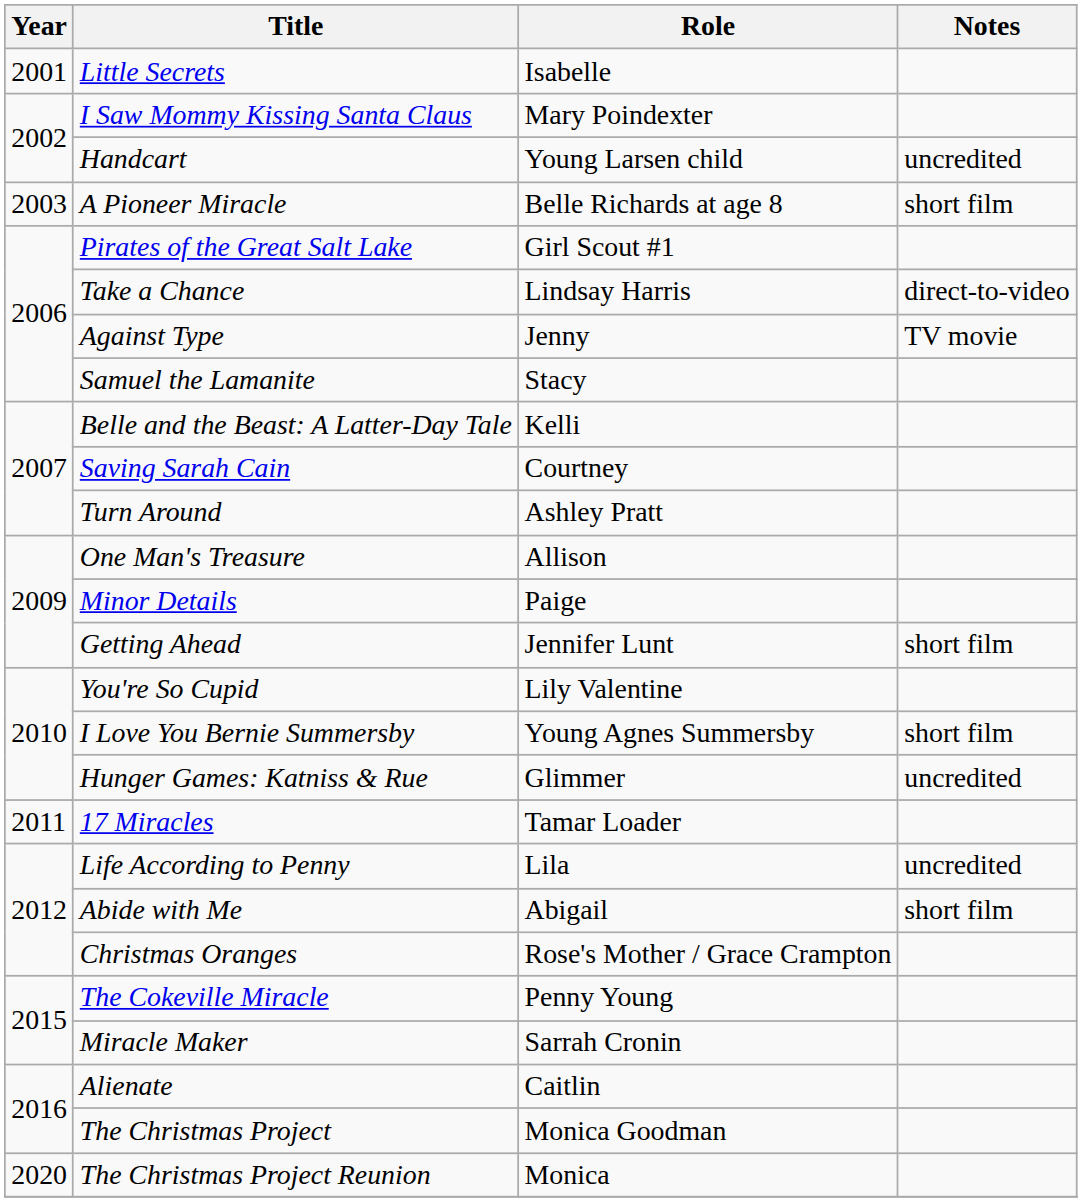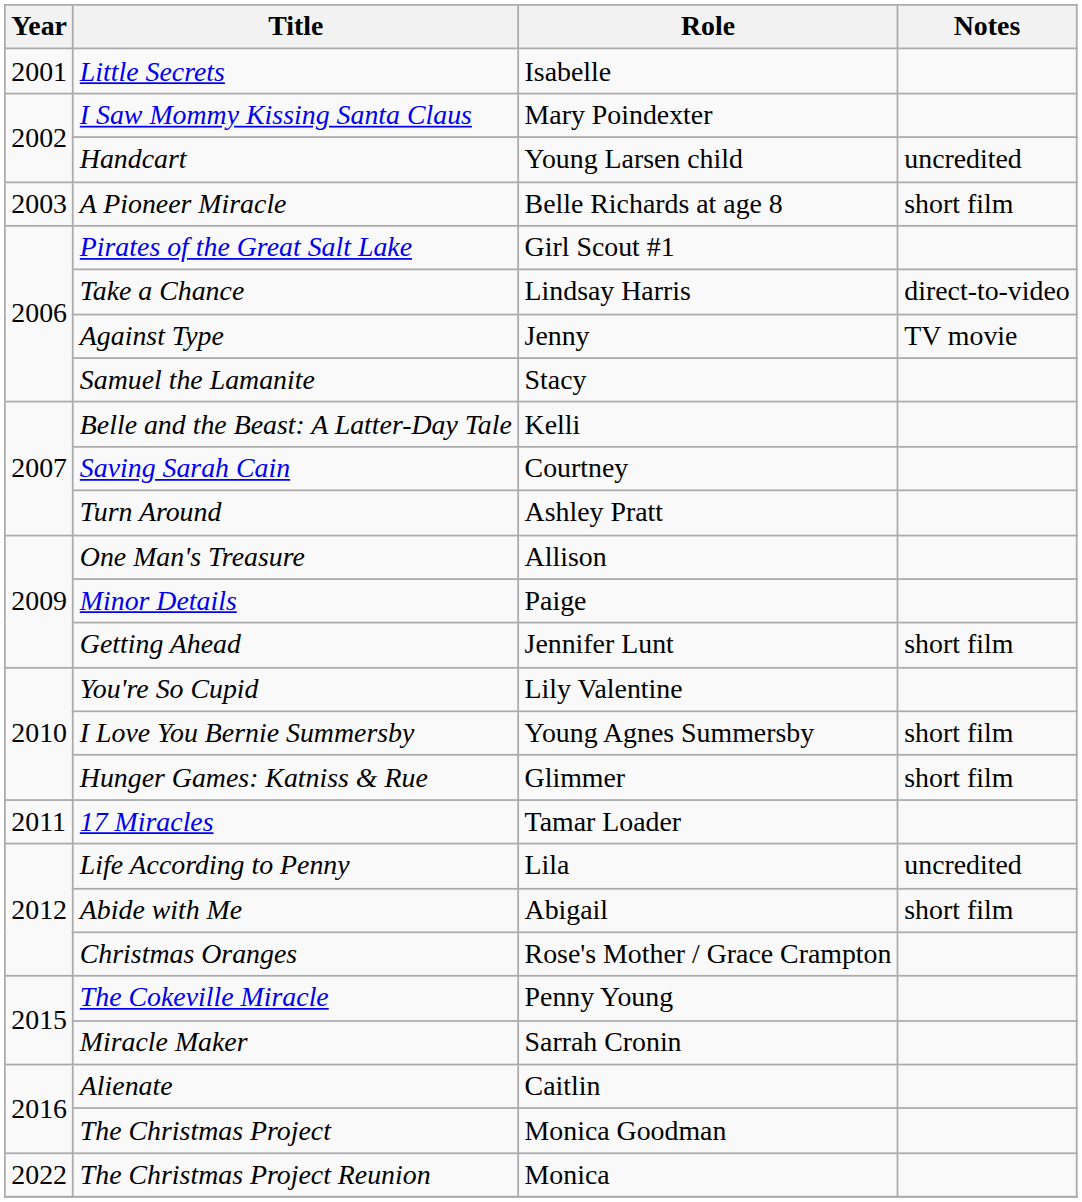 <table class="wikitable">
 <tr>
 <th>Year</th>
 <th>Title</th>
 <th>Role</th>
 <th>Notes</th>
 </tr>
 <tr>
 <td>2001</td>
 <td><em><a href='#'>Little Secrets</a></em></td>
 <td>Isabelle</td>
 <td></td>
 </tr>
 <tr>
 <td rowspan="2">2002</td>
 <td><em><a href='#'>I Saw Mommy Kissing Santa Claus</a></em></td>
 <td>Mary Poindexter</td>
 <td></td>
 </tr>
 <tr>
 <td><em>Handcart</em></td>
 <td>Young Larsen child</td>
 <td>uncredited</td>
 </tr>
 <tr>
 <td>2003</td>
 <td><em>A Pioneer Miracle</em></td>
 <td>Belle Richards at age 8</td>
 <td>short film</td>
 </tr>
 <tr>
 <td rowspan="4">2006</td>
 <td><em><a href='#'>Pirates of the Great Salt Lake</a></em></td>
 <td>Girl Scout #1</td>
 <td></td>
 </tr>
 <tr>
 <td><em>Take a Chance</em></td>
 <td>Lindsay Harris</td>
 <td>direct-to-video</td>
 </tr>
 <tr>
 <td><em>Against Type</em></td>
 <td>Jenny</td>
 <td>TV movie</td>
 </tr>
 <tr>
 <td><em>Samuel the Lamanite</em></td>
 <td>Stacy</td>
 <td></td>
 </tr>
 <tr>
 <td rowspan="3">2007</td>
 <td><em>Belle and the Beast: A Latter-Day Tale</em></td>
 <td>Kelli</td>
 <td></td>
 </tr>
 <tr>
 <td><em><a href='#'>Saving Sarah Cain</a></em></td>
 <td>Courtney</td>
 <td></td>
 </tr>
 <tr>
 <td><em>Turn Around</em></td>
 <td>Ashley Pratt</td>
 <td></td>
 </tr>
 <tr>
 <td rowspan="3">2009</td>
 <td><em>One Man's Treasure</em></td>
 <td>Allison</td>
 <td></td>
 </tr>
 <tr>
 <td><em><a href='#'>Minor Details</a></em></td>
 <td>Paige</td>
 <td></td>
 </tr>
 <tr>
 <td><em>Getting Ahead</em></td>
 <td>Jennifer Lunt</td>
 <td>short film</td>
 </tr>
 <tr>
 <td rowspan="3">2010</td>
 <td><em>You're So Cupid</em></td>
 <td>Lily Valentine</td>
 <td></td>
 </tr>
 <tr>
 <td><em>I Love You Bernie Summersby</em></td>
 <td>Young Agnes Summersby</td>
 <td>short film</td>
 </tr>
 <tr>
 <td><em>Hunger Games: Katniss & Rue</em></td>
 <td>Glimmer</td>
-<td>uncredited</td>
+<td>short film</td>
 </tr>
 <tr>
 <td>2011</td>
 <td><em><a href='#'>17 Miracles</a></em></td>
 <td>Tamar Loader</td>
 <td></td>
 </tr>
 <tr>
 <td rowspan="3">2012</td>
 <td><em>Life According to Penny</em></td>
 <td>Lila</td>
 <td>uncredited</td>
 </tr>
 <tr>
 <td><em>Abide with Me</em></td>
 <td>Abigail</td>
 <td>short film</td>
 </tr>
 <tr>
 <td><em>Christmas Oranges</em></td>
 <td>Rose's Mother / Grace Crampton</td>
 <td></td>
 </tr>
 <tr>
 <td rowspan="2">2015</td>
 <td><em><a href='#'>The Cokeville Miracle</a></em></td>
 <td>Penny Young</td>
 <td></td>
 </tr>
 <tr>
 <td><em>Miracle Maker</em></td>
 <td>Sarrah Cronin</td>
 <td></td>
 </tr>
 <tr>
 <td rowspan="2">2016</td>
 <td><em>Alienate</em></td>
 <td>Caitlin</td>
 <td></td>
 </tr>
 <tr>
 <td><em>The Christmas Project</em></td>
 <td>Monica Goodman</td>
 <td></td>
 </tr>
 <tr>
-<td>2020</td>
+<td>2022</td>
 <td><em>The Christmas Project Reunion</em></td>
 <td>Monica</td>
 <td></td>
 </tr>
 <tr>
 </tr>
 </table>
